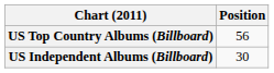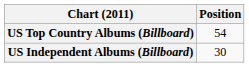 <table class="wikitable sortable plainrowheaders" style="text-align:center">
 <tr>
 <th scope="col">Chart (2011)</th>
 <th scope="col">Position</th>
 </tr>
 <tr>
 <th scope="row">US Top Country Albums (<em>Billboard</em>)</th>
-<td>56</td>
+<td>54</td>
 </tr>
 <tr>
 <th scope="row">US Independent Albums (<em>Billboard</em>)</th>
 <td>30</td>
 </tr>
 </table>
